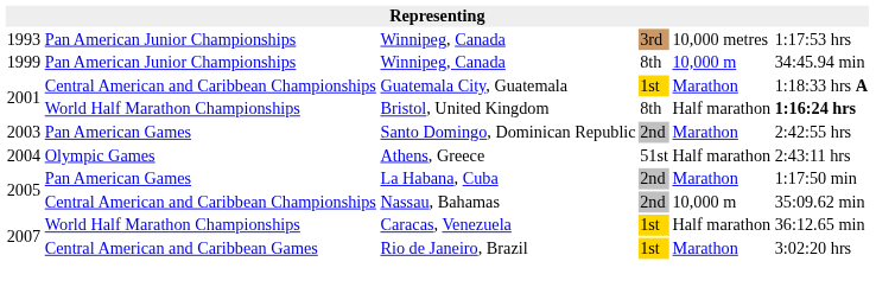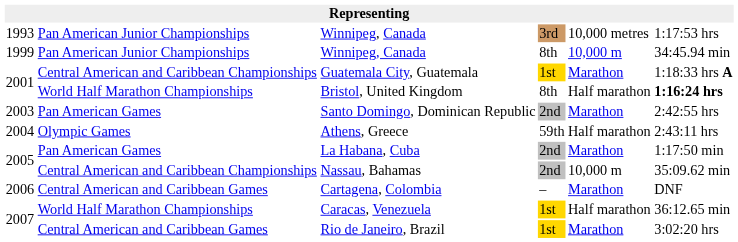 <table>
 <tr>
 <th bgcolor="#eeeeee" colspan="6">Representing </th>
 </tr>
 <tr>
 <td>1993</td>
 <td><a href='#'>Pan American Junior Championships</a></td>
 <td><a href='#'>Winnipeg</a>, <a href='#'>Canada</a></td>
 <td bgcolor=cc9966>3rd</td>
 <td>10,000 metres</td>
 <td>1:17:53 hrs</td>
 </tr>
 <tr>
 <td>1999</td>
 <td><a href='#'>Pan American Junior Championships</a></td>
 <td><a href='#'>Winnipeg, Canada</a></td>
 <td>8th</td>
 <td><a href='#'>10,000 m</a></td>
 <td>34:45.94 min</td>
 </tr>
 <tr>
 <td rowspan=2>2001</td>
 <td><a href='#'>Central American and Caribbean Championships</a></td>
 <td><a href='#'>Guatemala City</a>, Guatemala</td>
 <td bgcolor=gold>1st</td>
 <td><a href='#'>Marathon</a></td>
 <td>1:18:33 hrs <strong>A</strong></td>
 </tr>
 <tr>
 <td><a href='#'>World Half Marathon Championships</a></td>
 <td><a href='#'>Bristol</a>, United Kingdom</td>
 <td>8th</td>
 <td>Half marathon</td>
 <td><strong>1:16:24 hrs</strong></td>
 </tr>
 <tr>
 <td>2003</td>
 <td><a href='#'>Pan American Games</a></td>
 <td><a href='#'>Santo Domingo</a>, Dominican Republic</td>
 <td bgcolor=silver>2nd</td>
 <td><a href='#'>Marathon</a></td>
 <td>2:42:55 hrs</td>
 </tr>
 <tr>
 <td>2004</td>
 <td><a href='#'>Olympic Games</a></td>
 <td><a href='#'>Athens</a>, Greece</td>
-<td>51st</td>
+<td>59th</td>
 <td>Half marathon</td>
 <td>2:43:11 hrs</td>
 </tr>
 <tr>
 <td rowspan=2>2005</td>
 <td><a href='#'>Pan American Games</a></td>
 <td><a href='#'>La Habana</a>, <a href='#'>Cuba</a></td>
 <td bgcolor=silver>2nd</td>
 <td><a href='#'>Marathon</a></td>
 <td>1:17:50 min</td>
 </tr>
 <tr>
 <td><a href='#'>Central American and Caribbean Championships</a></td>
 <td><a href='#'>Nassau</a>, Bahamas</td>
 <td bgcolor=silver>2nd</td>
 <td>10,000 m</td>
 <td>35:09.62 min</td>
 </tr>
 <tr>
+<td>2006</td>
+<td><a href='#'>Central American and Caribbean Games</a></td>
+<td><a href='#'>Cartagena</a>, <a href='#'>Colombia</a></td>
+<td>–</td>
+<td><a href='#'>Marathon</a></td>
+<td>DNF</td>
+</tr>
+<tr>
 <td rowspan=2>2007</td>
 <td><a href='#'>World Half Marathon Championships</a></td>
 <td><a href='#'>Caracas</a>, <a href='#'>Venezuela</a></td>
 <td bgcolor=gold>1st</td>
 <td>Half marathon</td>
 <td>36:12.65 min</td>
 </tr>
 <tr>
 <td><a href='#'>Central American and Caribbean Games</a></td>
 <td><a href='#'>Rio de Janeiro</a>, Brazil</td>
 <td bgcolor=gold>1st</td>
 <td><a href='#'>Marathon</a></td>
 <td>3:02:20 hrs</td>
 </tr>
 </table>
